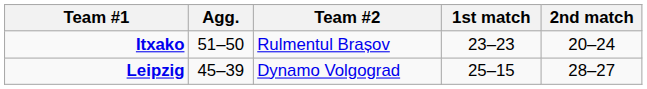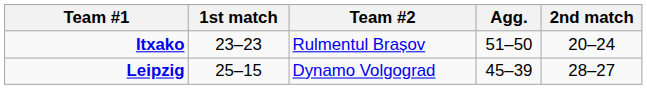 <table class=wikitable style="text-align:center">
 <tr>
 <th width=200>Team #1</th>
+<th width=100>1st match</th>
+<th width=200>Team #2</th>
 <th width=60>Agg.</th>
-<th width=200>Team #2</th>
-<th width=100>1st match</th>
 <th width=100>2nd match</th>
 </tr>
 <tr>
 <td align=right><strong><a href='#'>Itxako</a></strong> </td>
+<td align=center>23–23</td>
+<td align=left> <a href='#'>Rulmentul Brașov</a></td>
 <td>51–50</td>
-<td align=left> <a href='#'>Rulmentul Brașov</a></td>
-<td align=center>23–23</td>
 <td align=center>20–24</td>
 </tr>
 <tr>
 <td align=right><strong><a href='#'>Leipzig</a></strong> </td>
+<td align=center>25–15</td>
+<td align=left> <a href='#'>Dynamo Volgograd</a></td>
 <td>45–39</td>
-<td align=left> <a href='#'>Dynamo Volgograd</a></td>
-<td align=center>25–15</td>
 <td align=center>28–27</td>
 </tr>
 </table>
